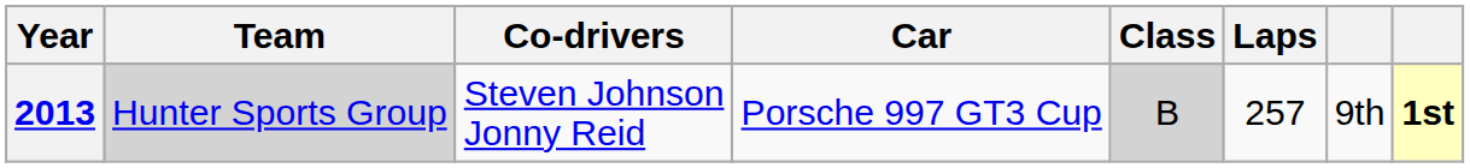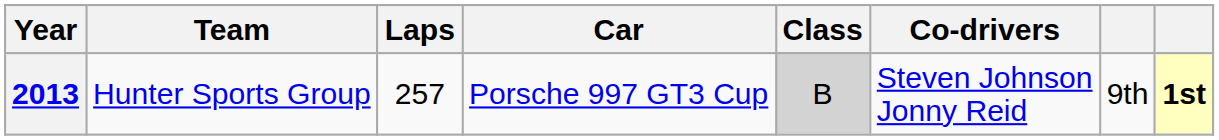 <table class="wikitable" style="font-size:90%">
 <tr>
 <th>Year</th>
 <th>Team</th>
-<th>Co-drivers</th>
+<th>Laps</th>
 <th>Car</th>
 <th>Class</th>
-<th>Laps</th>
+<th>Co-drivers</th>
 <th></th>
 <th></th>
 </tr>
 <tr style="text-align:center;">
 <th><a href='#'>2013</a></th>
-<td align="left" style="background: lightgrey;"> <a href='#'>Hunter Sports Group</a></td>
-<td align="left"> <a href='#'>Steven Johnson</a><br>  <a href='#'>Jonny Reid</a></td>
+<td align="left"> <a href='#'>Hunter Sports Group</a></td>
+<td>257</td>
 <td align="left"><a href='#'>Porsche 997 GT3 Cup</a></td>
 <td style="background: lightgrey;">B</td>
-<td>257</td>
+<td align="left"> <a href='#'>Steven Johnson</a><br>  <a href='#'>Jonny Reid</a></td>
 <td>9th</td>
 <td style="background:#ffffbf;"><strong>1st</strong></td>
 </tr>
 </table>
